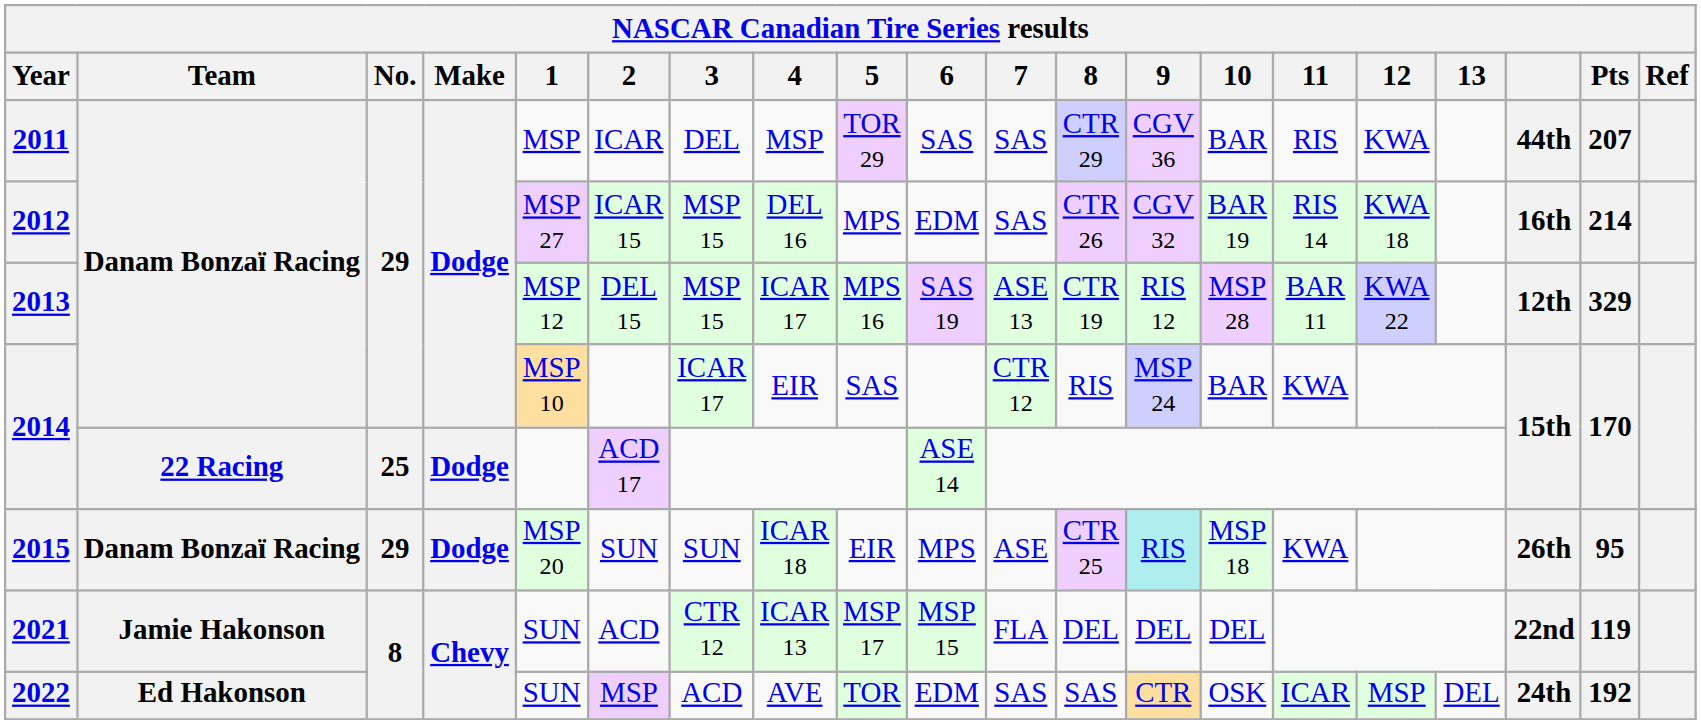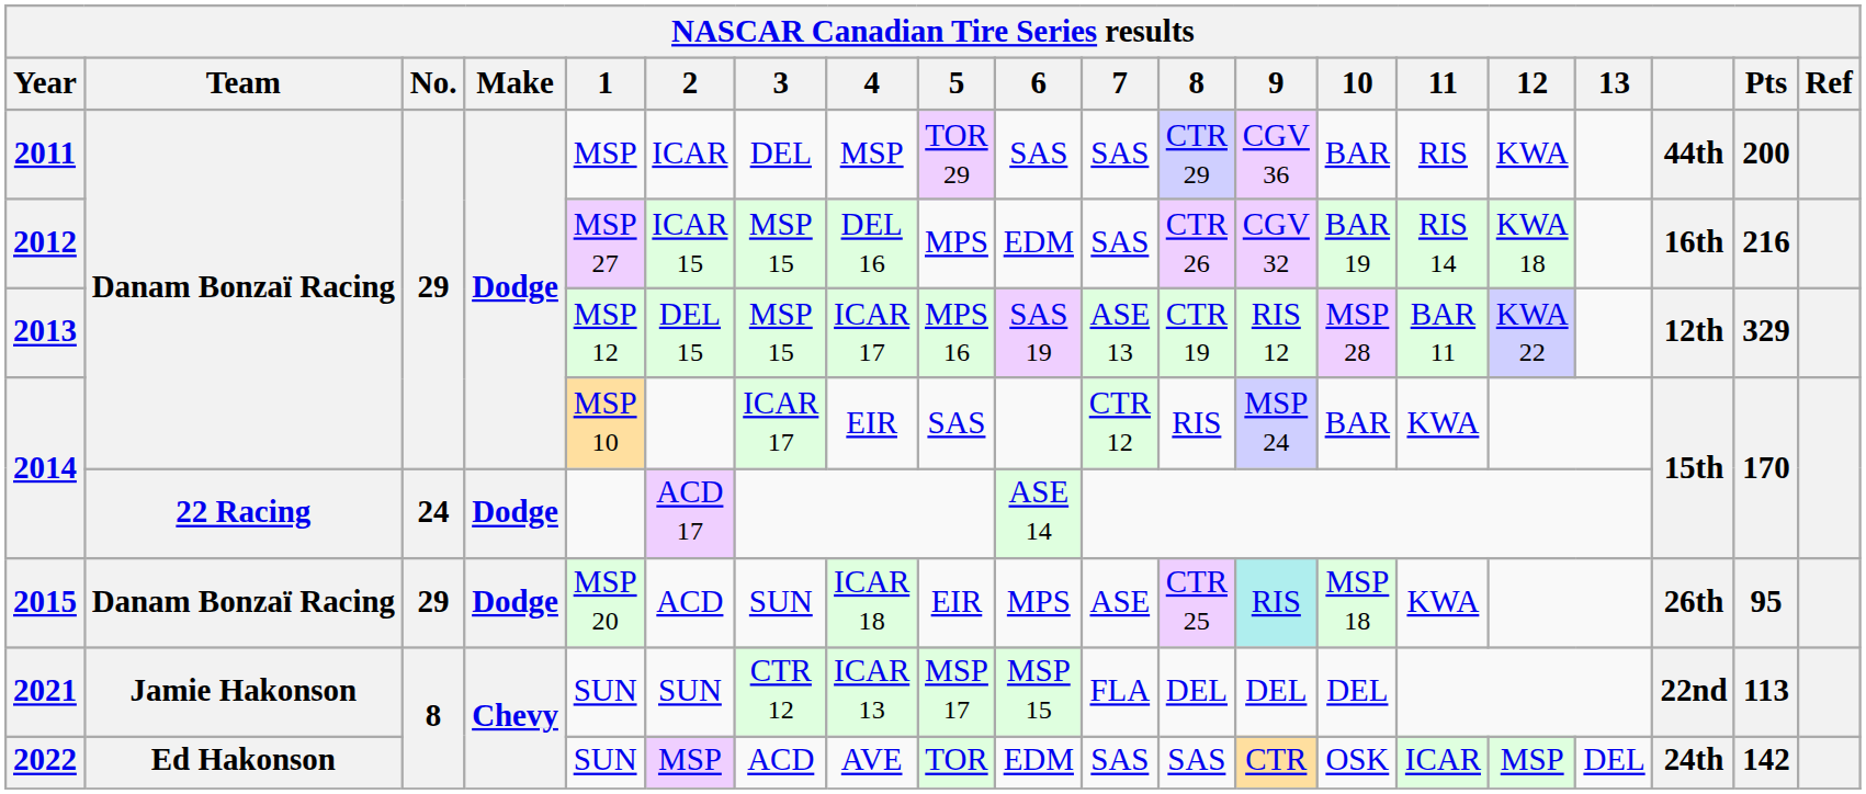 <table class="wikitable" style="text-align:center; font-size:80%">
 <tr>
 <th colspan=45><a href='#'>NASCAR Canadian Tire Series</a> results</th>
 </tr>
 <tr>
 <th>Year</th>
 <th>Team</th>
 <th>No.</th>
 <th>Make</th>
 <th>1</th>
 <th>2</th>
 <th>3</th>
 <th>4</th>
 <th>5</th>
 <th>6</th>
 <th>7</th>
 <th>8</th>
 <th>9</th>
 <th>10</th>
 <th>11</th>
 <th>12</th>
 <th>13</th>
 <th></th>
 <th>Pts</th>
 <th>Ref</th>
 </tr>
 <tr>
 <th><a href='#'>2011</a></th>
 <th rowspan=4>Danam Bonzaï Racing</th>
 <th rowspan=4>29</th>
 <th rowspan=4><a href='#'>Dodge</a></th>
 <td><a href='#'>MSP</a></td>
 <td><a href='#'>ICAR</a></td>
 <td><a href='#'>DEL</a></td>
 <td><a href='#'>MSP</a></td>
 <td style="background:#EFCFFF;"><a href='#'>TOR</a><br><small>29</small></td>
 <td><a href='#'>SAS</a></td>
 <td><a href='#'>SAS</a></td>
 <td style="background:#CFCFFF;"><a href='#'>CTR</a><br><small>29</small></td>
 <td style="background:#EFCFFF;"><a href='#'>CGV</a><br><small>36</small></td>
 <td><a href='#'>BAR</a></td>
 <td><a href='#'>RIS</a></td>
 <td><a href='#'>KWA</a></td>
 <td></td>
 <th>44th</th>
-<th>207</th>
+<th>200</th>
 <th></th>
 </tr>
 <tr>
 <th><a href='#'>2012</a></th>
 <td style="background:#EFCFFF;"><a href='#'>MSP</a><br><small>27</small></td>
 <td style="background:#DFFFDF;"><a href='#'>ICAR</a><br><small>15</small></td>
 <td style="background:#DFFFDF;"><a href='#'>MSP</a><br><small>15</small></td>
 <td style="background:#DFFFDF;"><a href='#'>DEL</a><br><small>16</small></td>
 <td><a href='#'>MPS</a></td>
 <td><a href='#'>EDM</a></td>
 <td><a href='#'>SAS</a></td>
 <td style="background:#EFCFFF;"><a href='#'>CTR</a><br><small>26</small></td>
 <td style="background:#EFCFFF;"><a href='#'>CGV</a><br><small>32</small></td>
 <td style="background:#DFFFDF;"><a href='#'>BAR</a><br><small>19</small></td>
 <td style="background:#DFFFDF;"><a href='#'>RIS</a><br><small>14</small></td>
 <td style="background:#DFFFDF;"><a href='#'>KWA</a><br><small>18</small></td>
 <td></td>
 <th>16th</th>
-<th>214</th>
+<th>216</th>
 <th></th>
 </tr>
 <tr>
 <th><a href='#'>2013</a></th>
 <td style="background:#DFFFDF;"><a href='#'>MSP</a><br><small>12</small></td>
 <td style="background:#DFFFDF;"><a href='#'>DEL</a><br><small>15</small></td>
 <td style="background:#DFFFDF;"><a href='#'>MSP</a><br><small>15</small></td>
 <td style="background:#DFFFDF;"><a href='#'>ICAR</a><br><small>17</small></td>
 <td style="background:#DFFFDF;"><a href='#'>MPS</a><br><small>16</small></td>
 <td style="background:#EFCFFF;"><a href='#'>SAS</a><br><small>19</small></td>
 <td style="background:#DFFFDF;"><a href='#'>ASE</a><br><small>13</small></td>
 <td style="background:#DFFFDF;"><a href='#'>CTR</a><br><small>19</small></td>
 <td style="background:#DFFFDF;"><a href='#'>RIS</a><br><small>12</small></td>
 <td style="background:#EFCFFF;"><a href='#'>MSP</a><br><small>28</small></td>
 <td style="background:#DFFFDF;"><a href='#'>BAR</a><br><small>11</small></td>
 <td style="background:#CFCFFF;"><a href='#'>KWA</a><br><small>22</small></td>
 <td></td>
 <th>12th</th>
 <th>329</th>
 <th></th>
 </tr>
 <tr>
 <th rowspan=2><a href='#'>2014</a></th>
 <td style="background:#FFDF9F;"><a href='#'>MSP</a><br><small>10</small></td>
 <td></td>
 <td style="background:#DFFFDF;"><a href='#'>ICAR</a><br><small>17</small></td>
 <td><a href='#'>EIR</a></td>
 <td><a href='#'>SAS</a></td>
 <td></td>
 <td style="background:#DFFFDF;"><a href='#'>CTR</a><br><small>12</small></td>
 <td><a href='#'>RIS</a></td>
 <td style="background:#CFCFFF;"><a href='#'>MSP</a><br><small>24</small></td>
 <td><a href='#'>BAR</a></td>
 <td><a href='#'>KWA</a></td>
 <td colspan=2></td>
 <th rowspan=2>15th</th>
 <th rowspan=2>170</th>
 <th rowspan=2></th>
 </tr>
 <tr>
 <th><a href='#'>22 Racing</a></th>
-<th>25</th>
+<th>24</th>
 <th><a href='#'>Dodge</a></th>
 <td></td>
 <td style="background:#EFCFFF;"><a href='#'>ACD</a><br><small>17</small></td>
 <td colspan=3></td>
 <td style="background:#DFFFDF;"><a href='#'>ASE</a><br><small>14</small></td>
 <td colspan=7></td>
 </tr>
 <tr>
 <th><a href='#'>2015</a></th>
 <th>Danam Bonzaï Racing</th>
 <th>29</th>
 <th><a href='#'>Dodge</a></th>
 <td style="background:#DFFFDF;"><a href='#'>MSP</a><br><small>20</small></td>
-<td><a href='#'>SUN</a></td>
+<td><a href='#'>ACD</a></td>
 <td><a href='#'>SUN</a></td>
 <td style="background:#DFFFDF;"><a href='#'>ICAR</a><br><small>18</small></td>
 <td><a href='#'>EIR</a></td>
 <td><a href='#'>MPS</a></td>
 <td><a href='#'>ASE</a></td>
 <td style="background:#EFCFFF;"><a href='#'>CTR</a><br><small>25</small></td>
 <td style="background: paleturquoise;"><a href='#'>RIS</a></td>
 <td style="background:#DFFFDF;"><a href='#'>MSP</a><br><small>18</small></td>
 <td><a href='#'>KWA</a></td>
 <td colspan=2></td>
 <th>26th</th>
 <th>95</th>
 <th></th>
 </tr>
 <tr>
 <th><a href='#'>2021</a></th>
 <th>Jamie Hakonson</th>
 <th rowspan=2>8</th>
 <th rowspan=2><a href='#'>Chevy</a></th>
 <td><a href='#'>SUN</a></td>
-<td><a href='#'>ACD</a></td>
+<td><a href='#'>SUN</a></td>
 <td style="background:#DFFFDF;"><a href='#'>CTR</a><br><small>12</small></td>
 <td style="background:#DFFFDF;"><a href='#'>ICAR</a><br><small>13</small></td>
 <td style="background:#DFFFDF;"><a href='#'>MSP</a><br><small>17</small></td>
 <td style="background:#DFFFDF;"><a href='#'>MSP</a><br><small>15</small></td>
 <td><a href='#'>FLA</a></td>
 <td><a href='#'>DEL</a></td>
 <td><a href='#'>DEL</a></td>
 <td><a href='#'>DEL</a></td>
 <td colspan=3></td>
 <th>22nd</th>
-<th>119</th>
+<th>113</th>
 <th></th>
 </tr>
 <tr>
 <th><a href='#'>2022</a></th>
 <th>Ed Hakonson</th>
 <td><a href='#'>SUN</a></td>
 <td style="background:#EFCFFF;"><a href='#'>MSP</a><br></td>
 <td><a href='#'>ACD</a></td>
 <td><a href='#'>AVE</a></td>
 <td style="background:#DFFFDF;"><a href='#'>TOR</a><br></td>
 <td><a href='#'>EDM</a></td>
 <td><a href='#'>SAS</a></td>
 <td><a href='#'>SAS</a></td>
 <td style="background:#FFDF9F;"><a href='#'>CTR</a><br></td>
 <td><a href='#'>OSK</a></td>
 <td style="background:#DFFFDF;"><a href='#'>ICAR</a><br></td>
 <td style="background:#DFFFDF;"><a href='#'>MSP</a><br></td>
 <td><a href='#'>DEL</a></td>
 <th>24th</th>
-<th>192</th>
+<th>142</th>
 <th></th>
 </tr>
 </table>
